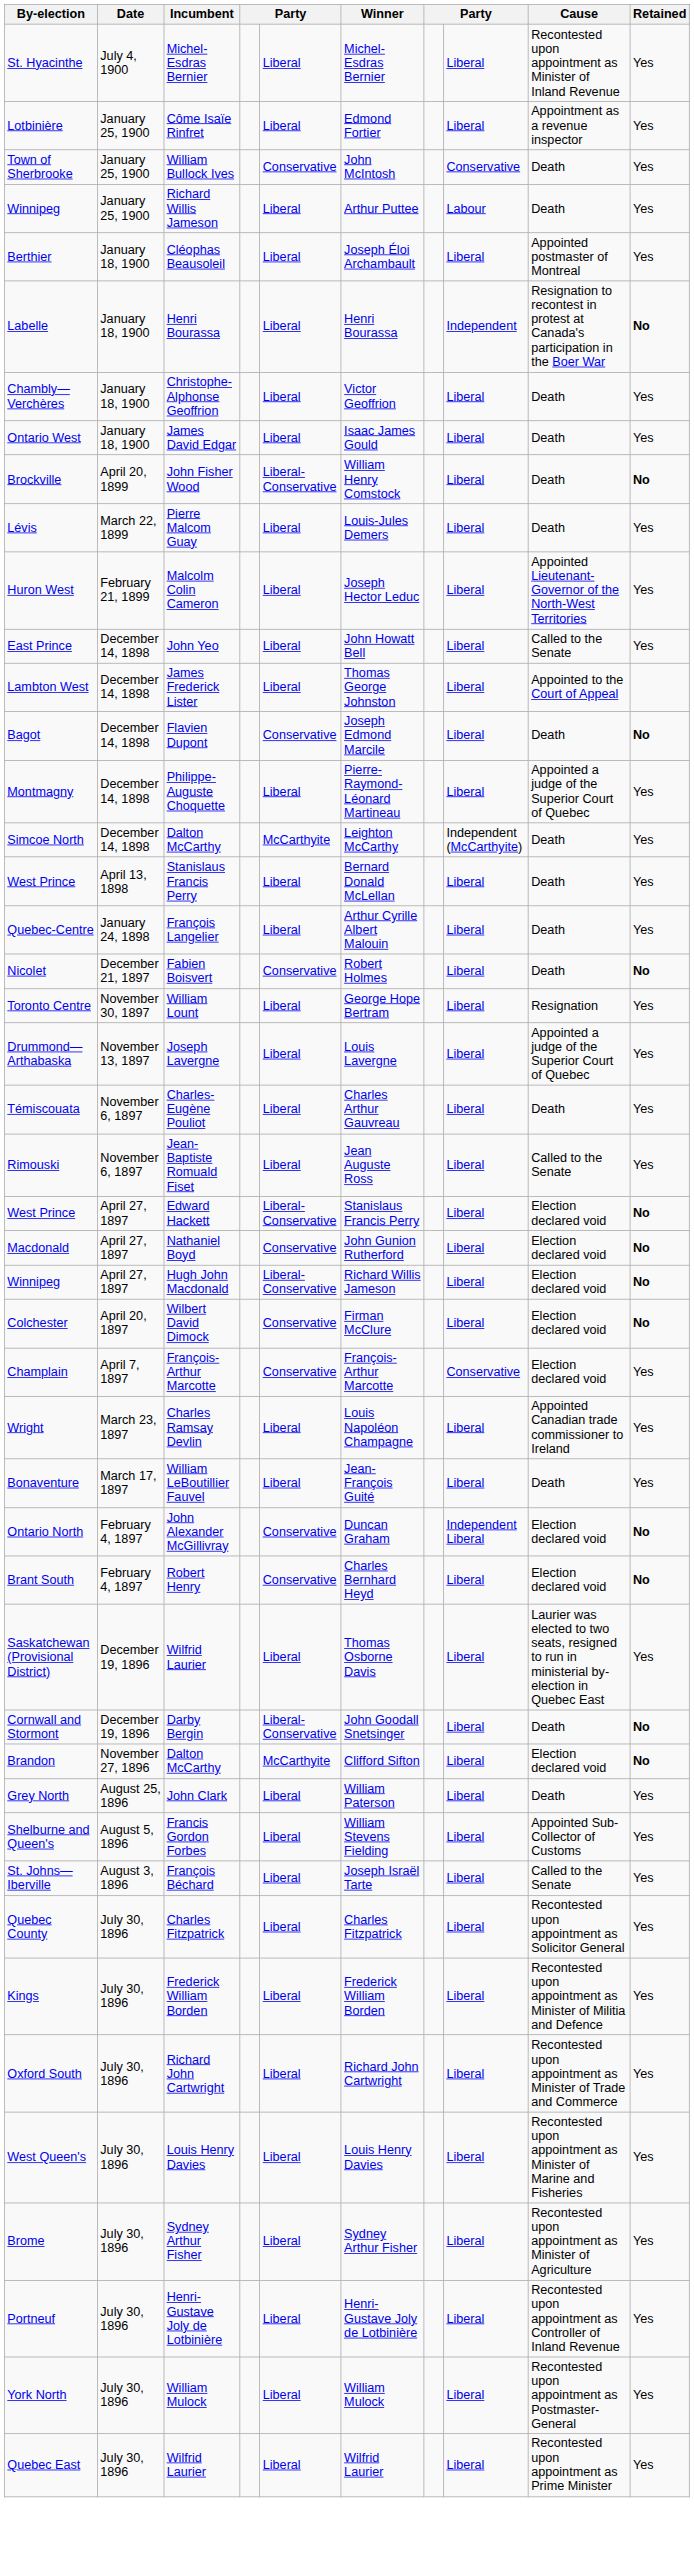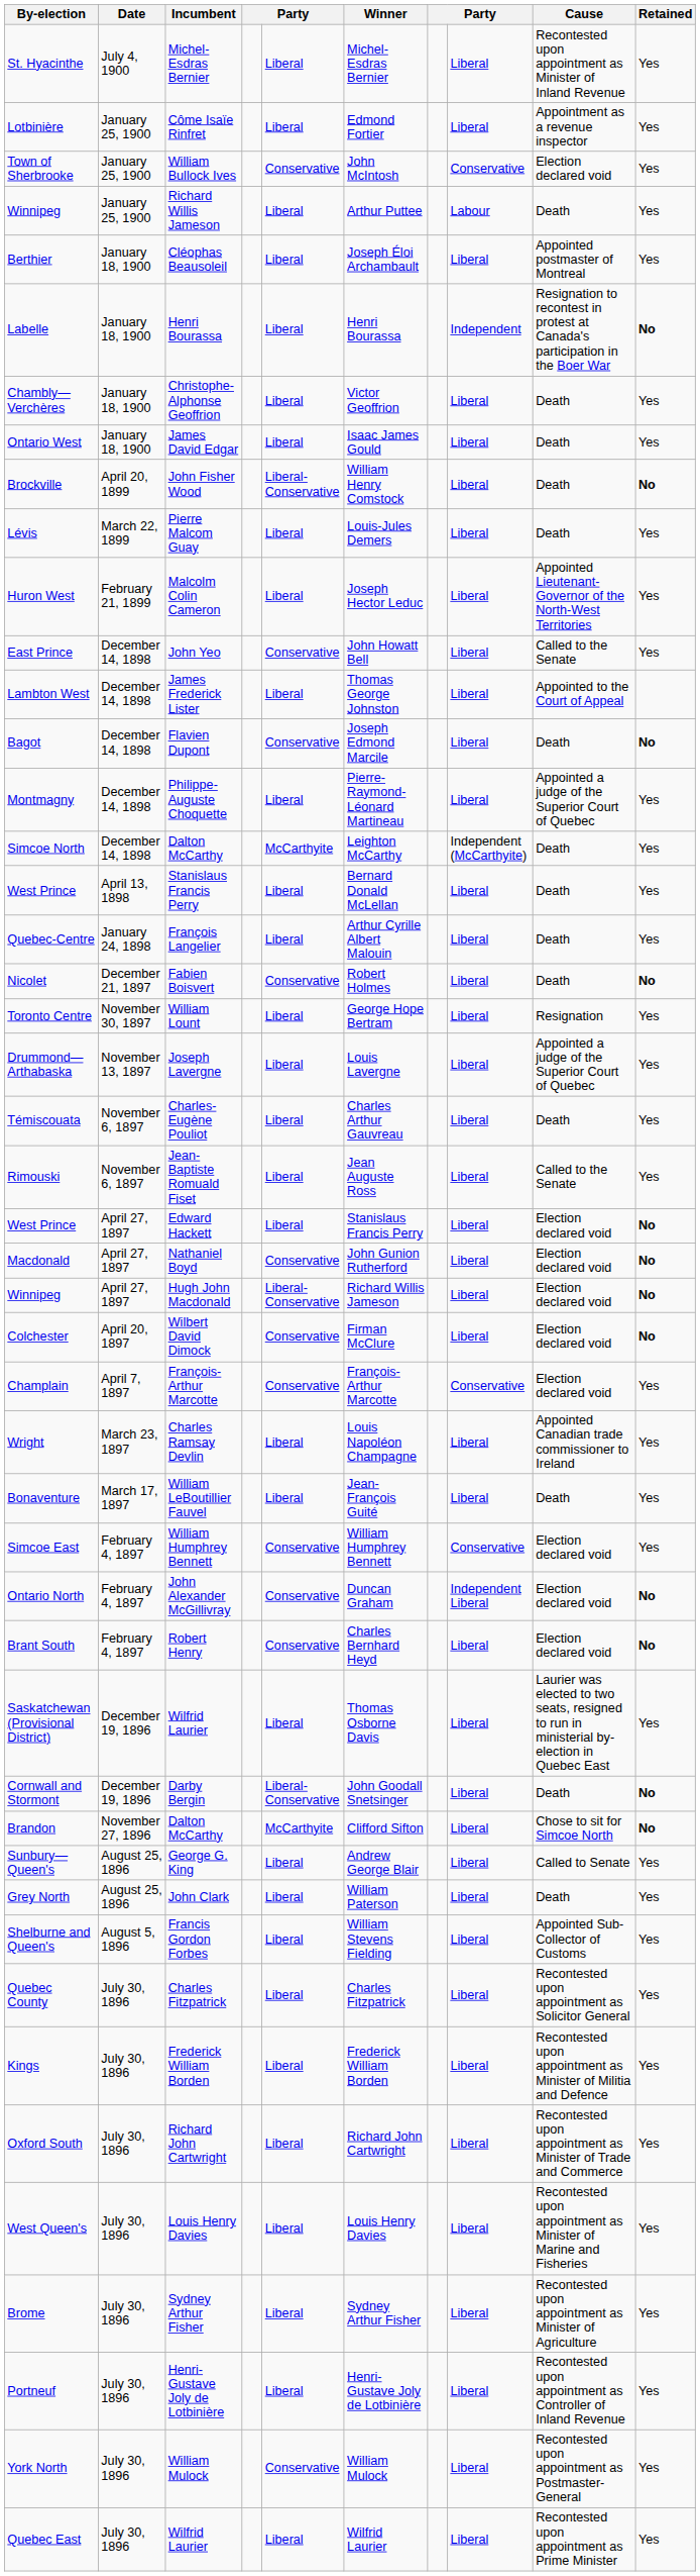 <table class="wikitable">
 <tr>
 <th>By-election</th>
 <th>Date</th>
 <th>Incumbent</th>
 <th colspan=2>Party</th>
 <th>Winner</th>
 <th colspan=2>Party</th>
 <th>Cause</th>
 <th>Retained</th>
 </tr>
 <tr>
 <td><a href='#'>St. Hyacinthe</a></td>
 <td>July 4, 1900</td>
 <td><a href='#'>Michel-Esdras Bernier</a></td>
 <td>    </td>
 <td><a href='#'>Liberal</a></td>
 <td><a href='#'>Michel-Esdras Bernier</a></td>
 <td>    </td>
 <td><a href='#'>Liberal</a></td>
 <td>Recontested upon appointment as Minister of Inland Revenue</td>
 <td>Yes</td>
 </tr>
 <tr>
 <td><a href='#'>Lotbinière</a></td>
 <td>January 25, 1900</td>
 <td><a href='#'>Côme Isaïe Rinfret</a></td>
 <td>    </td>
 <td><a href='#'>Liberal</a></td>
 <td><a href='#'>Edmond Fortier</a></td>
 <td>    </td>
 <td><a href='#'>Liberal</a></td>
 <td>Appointment as a revenue inspector</td>
 <td>Yes</td>
 </tr>
 <tr>
 <td><a href='#'>Town of Sherbrooke</a></td>
 <td>January 25, 1900</td>
 <td><a href='#'>William Bullock Ives</a></td>
 <td>    </td>
 <td><a href='#'>Conservative</a></td>
 <td><a href='#'>John McIntosh</a></td>
 <td>    </td>
 <td><a href='#'>Conservative</a></td>
-<td>Death</td>
+<td>Election declared void</td>
 <td>Yes</td>
 </tr>
 <tr>
 <td><a href='#'>Winnipeg</a></td>
 <td>January 25, 1900</td>
 <td><a href='#'>Richard Willis Jameson</a></td>
 <td>    </td>
 <td><a href='#'>Liberal</a></td>
 <td><a href='#'>Arthur Puttee</a></td>
 <td>    </td>
 <td><a href='#'>Labour</a></td>
 <td>Death</td>
 <td>Yes</td>
 </tr>
 <tr>
 <td><a href='#'>Berthier</a></td>
 <td>January 18, 1900</td>
 <td><a href='#'>Cléophas Beausoleil</a></td>
 <td>    </td>
 <td><a href='#'>Liberal</a></td>
 <td><a href='#'>Joseph Éloi Archambault</a></td>
 <td>    </td>
 <td><a href='#'>Liberal</a></td>
 <td>Appointed postmaster of Montreal</td>
 <td>Yes</td>
 </tr>
 <tr>
 <td><a href='#'>Labelle</a></td>
 <td>January 18, 1900</td>
 <td><a href='#'>Henri Bourassa</a></td>
 <td>    </td>
 <td><a href='#'>Liberal</a></td>
 <td><a href='#'>Henri Bourassa</a></td>
 <td>    </td>
 <td><a href='#'>Independent</a></td>
 <td>Resignation to recontest in protest at Canada's participation in the <a href='#'>Boer War</a></td>
 <td><strong>No</strong></td>
 </tr>
 <tr>
 <td><a href='#'>Chambly—Verchères</a></td>
 <td>January 18, 1900</td>
 <td><a href='#'>Christophe-Alphonse Geoffrion</a></td>
 <td>    </td>
 <td><a href='#'>Liberal</a></td>
 <td><a href='#'>Victor Geoffrion</a></td>
 <td>    </td>
 <td><a href='#'>Liberal</a></td>
 <td>Death</td>
 <td>Yes</td>
 </tr>
 <tr>
 <td><a href='#'>Ontario West</a></td>
 <td>January 18, 1900</td>
 <td><a href='#'>James David Edgar</a></td>
 <td>    </td>
 <td><a href='#'>Liberal</a></td>
 <td><a href='#'>Isaac James Gould</a></td>
 <td>    </td>
 <td><a href='#'>Liberal</a></td>
 <td>Death</td>
 <td>Yes</td>
 </tr>
 <tr>
 <td><a href='#'>Brockville</a></td>
 <td>April 20, 1899</td>
 <td><a href='#'>John Fisher Wood</a></td>
 <td>    </td>
 <td><a href='#'>Liberal-Conservative</a></td>
 <td><a href='#'>William Henry Comstock</a></td>
 <td>    </td>
 <td><a href='#'>Liberal</a></td>
 <td>Death</td>
 <td><strong>No</strong></td>
 </tr>
 <tr>
 <td><a href='#'>Lévis</a></td>
 <td>March 22, 1899</td>
 <td><a href='#'>Pierre Malcom Guay</a></td>
 <td>    </td>
 <td><a href='#'>Liberal</a></td>
 <td><a href='#'>Louis-Jules Demers</a></td>
 <td>    </td>
 <td><a href='#'>Liberal</a></td>
 <td>Death</td>
 <td>Yes</td>
 </tr>
 <tr>
 <td><a href='#'>Huron West</a></td>
 <td>February 21, 1899</td>
 <td><a href='#'>Malcolm Colin Cameron</a></td>
 <td>    </td>
 <td><a href='#'>Liberal</a></td>
 <td><a href='#'>Joseph Hector Leduc</a></td>
 <td>    </td>
 <td><a href='#'>Liberal</a></td>
 <td>Appointed <a href='#'>Lieutenant-Governor of the North-West Territories</a></td>
 <td>Yes</td>
 </tr>
 <tr>
 <td><a href='#'>East Prince</a></td>
 <td>December 14, 1898</td>
 <td><a href='#'>John Yeo</a></td>
 <td>    </td>
-<td><a href='#'>Liberal</a></td>
+<td><a href='#'>Conservative</a></td>
 <td><a href='#'>John Howatt Bell</a></td>
 <td>    </td>
 <td><a href='#'>Liberal</a></td>
 <td>Called to the Senate</td>
 <td>Yes</td>
 </tr>
 <tr>
 <td><a href='#'>Lambton West</a></td>
 <td>December 14, 1898</td>
 <td><a href='#'>James Frederick Lister</a></td>
 <td>    </td>
 <td><a href='#'>Liberal</a></td>
 <td><a href='#'>Thomas George Johnston</a></td>
 <td>    </td>
 <td><a href='#'>Liberal</a></td>
 <td>Appointed to the <a href='#'>Court of Appeal</a></td>
 </tr>
 <tr>
 <td><a href='#'>Bagot</a></td>
 <td>December 14, 1898</td>
 <td><a href='#'>Flavien Dupont</a></td>
 <td>    </td>
 <td><a href='#'>Conservative</a></td>
 <td><a href='#'>Joseph Edmond Marcile</a></td>
 <td>    </td>
 <td><a href='#'>Liberal</a></td>
 <td>Death</td>
 <td><strong>No</strong></td>
 </tr>
 <tr>
 <td><a href='#'>Montmagny</a></td>
 <td>December 14, 1898</td>
 <td><a href='#'>Philippe-Auguste Choquette</a></td>
 <td>    </td>
 <td><a href='#'>Liberal</a></td>
 <td><a href='#'>Pierre-Raymond-Léonard Martineau</a></td>
 <td>    </td>
 <td><a href='#'>Liberal</a></td>
 <td>Appointed a judge of the Superior Court of Quebec</td>
 <td>Yes</td>
 </tr>
 <tr>
 <td><a href='#'>Simcoe North</a></td>
 <td>December 14, 1898</td>
 <td><a href='#'>Dalton McCarthy</a></td>
 <td>    </td>
 <td><a href='#'>McCarthyite</a></td>
 <td><a href='#'>Leighton McCarthy</a></td>
 <td>    </td>
 <td>Independent (<a href='#'>McCarthyite</a>)</td>
 <td>Death</td>
 <td>Yes</td>
 </tr>
 <tr>
 <td><a href='#'>West Prince</a></td>
 <td>April 13, 1898</td>
 <td><a href='#'>Stanislaus Francis Perry</a></td>
 <td>    </td>
 <td><a href='#'>Liberal</a></td>
 <td><a href='#'>Bernard Donald McLellan</a></td>
 <td>    </td>
 <td><a href='#'>Liberal</a></td>
 <td>Death</td>
 <td>Yes</td>
 </tr>
 <tr>
 <td><a href='#'>Quebec-Centre</a></td>
 <td>January 24, 1898</td>
 <td><a href='#'>François Langelier</a></td>
 <td>    </td>
 <td><a href='#'>Liberal</a></td>
 <td><a href='#'>Arthur Cyrille Albert Malouin</a></td>
 <td>    </td>
 <td><a href='#'>Liberal</a></td>
 <td>Death</td>
 <td>Yes</td>
 </tr>
 <tr>
 <td><a href='#'>Nicolet</a></td>
 <td>December 21, 1897</td>
 <td><a href='#'>Fabien Boisvert</a></td>
 <td>    </td>
 <td><a href='#'>Conservative</a></td>
 <td><a href='#'>Robert Holmes</a></td>
 <td>    </td>
 <td><a href='#'>Liberal</a></td>
 <td>Death</td>
 <td><strong>No</strong></td>
 </tr>
 <tr>
 <td><a href='#'>Toronto Centre</a></td>
 <td>November 30, 1897</td>
 <td><a href='#'>William Lount</a></td>
 <td>    </td>
 <td><a href='#'>Liberal</a></td>
 <td><a href='#'>George Hope Bertram</a></td>
 <td>    </td>
 <td><a href='#'>Liberal</a></td>
 <td>Resignation</td>
 <td>Yes</td>
 </tr>
 <tr>
 <td><a href='#'>Drummond—Arthabaska</a></td>
 <td>November 13, 1897</td>
 <td><a href='#'>Joseph Lavergne</a></td>
 <td>    </td>
 <td><a href='#'>Liberal</a></td>
 <td><a href='#'>Louis Lavergne</a></td>
 <td>    </td>
 <td><a href='#'>Liberal</a></td>
 <td>Appointed a judge of the Superior Court of Quebec</td>
 <td>Yes</td>
 </tr>
 <tr>
 <td><a href='#'>Témiscouata</a></td>
 <td>November 6, 1897</td>
 <td><a href='#'>Charles-Eugène Pouliot</a></td>
 <td>    </td>
 <td><a href='#'>Liberal</a></td>
 <td><a href='#'>Charles Arthur Gauvreau</a></td>
 <td>    </td>
 <td><a href='#'>Liberal</a></td>
 <td>Death</td>
 <td>Yes</td>
 </tr>
 <tr>
 <td><a href='#'>Rimouski</a></td>
 <td>November 6, 1897</td>
 <td><a href='#'>Jean-Baptiste Romuald Fiset</a></td>
 <td>    </td>
 <td><a href='#'>Liberal</a></td>
 <td><a href='#'>Jean Auguste Ross</a></td>
 <td>    </td>
 <td><a href='#'>Liberal</a></td>
 <td>Called to the Senate</td>
 <td>Yes</td>
 </tr>
 <tr>
 <td><a href='#'>West Prince</a></td>
 <td>April 27, 1897</td>
 <td><a href='#'>Edward Hackett</a></td>
 <td>    </td>
-<td><a href='#'>Liberal-Conservative</a></td>
+<td><a href='#'>Liberal</a></td>
 <td><a href='#'>Stanislaus Francis Perry</a></td>
 <td>    </td>
 <td><a href='#'>Liberal</a></td>
 <td>Election declared void</td>
 <td><strong>No</strong></td>
 </tr>
 <tr>
 <td><a href='#'>Macdonald</a></td>
 <td>April 27, 1897</td>
 <td><a href='#'>Nathaniel Boyd</a></td>
 <td>    </td>
 <td><a href='#'>Conservative</a></td>
 <td><a href='#'>John Gunion Rutherford</a></td>
 <td>    </td>
 <td><a href='#'>Liberal</a></td>
 <td>Election declared void</td>
 <td><strong>No</strong></td>
 </tr>
 <tr>
 <td><a href='#'>Winnipeg</a></td>
 <td>April 27, 1897</td>
 <td><a href='#'>Hugh John Macdonald</a></td>
 <td>    </td>
 <td><a href='#'>Liberal-Conservative</a></td>
 <td><a href='#'>Richard Willis Jameson</a></td>
 <td>    </td>
 <td><a href='#'>Liberal</a></td>
 <td>Election declared void</td>
 <td><strong>No</strong></td>
 </tr>
 <tr>
 <td><a href='#'>Colchester</a></td>
 <td>April 20, 1897</td>
 <td><a href='#'>Wilbert David Dimock</a></td>
 <td>    </td>
 <td><a href='#'>Conservative</a></td>
 <td><a href='#'>Firman McClure</a></td>
 <td>    </td>
 <td><a href='#'>Liberal</a></td>
 <td>Election declared void</td>
 <td><strong>No</strong></td>
 </tr>
 <tr>
 <td><a href='#'>Champlain</a></td>
 <td>April 7, 1897</td>
 <td><a href='#'>François-Arthur Marcotte</a></td>
 <td>    </td>
 <td><a href='#'>Conservative</a></td>
 <td><a href='#'>François-Arthur Marcotte</a></td>
 <td>    </td>
 <td><a href='#'>Conservative</a></td>
 <td>Election declared void</td>
 <td>Yes</td>
 </tr>
 <tr>
 <td><a href='#'>Wright</a></td>
 <td>March 23, 1897</td>
 <td><a href='#'>Charles Ramsay Devlin</a></td>
 <td>    </td>
 <td><a href='#'>Liberal</a></td>
 <td><a href='#'>Louis Napoléon Champagne</a></td>
 <td>    </td>
 <td><a href='#'>Liberal</a></td>
 <td>Appointed Canadian trade commissioner to Ireland</td>
 <td>Yes</td>
 </tr>
 <tr>
 <td><a href='#'>Bonaventure</a></td>
 <td>March 17, 1897</td>
 <td><a href='#'>William LeBoutillier Fauvel</a></td>
 <td>    </td>
 <td><a href='#'>Liberal</a></td>
 <td><a href='#'>Jean-François Guité</a></td>
 <td>    </td>
 <td><a href='#'>Liberal</a></td>
 <td>Death</td>
 <td>Yes</td>
 </tr>
 <tr>
+<td><a href='#'>Simcoe East</a></td>
+<td>February 4, 1897</td>
+<td><a href='#'>William Humphrey Bennett</a></td>
+<td>    </td>
+<td><a href='#'>Conservative</a></td>
+<td><a href='#'>William Humphrey Bennett</a></td>
+<td>    </td>
+<td><a href='#'>Conservative</a></td>
+<td>Election declared void</td>
+<td>Yes</td>
+</tr>
+<tr>
 <td><a href='#'>Ontario North</a></td>
 <td>February 4, 1897</td>
 <td><a href='#'>John Alexander McGillivray</a></td>
 <td>    </td>
 <td><a href='#'>Conservative</a></td>
 <td><a href='#'>Duncan Graham</a></td>
 <td>    </td>
 <td><a href='#'>Independent Liberal</a></td>
 <td>Election declared void</td>
 <td><strong>No</strong></td>
 </tr>
 <tr>
 <td><a href='#'>Brant South</a></td>
 <td>February 4, 1897</td>
 <td><a href='#'>Robert Henry</a></td>
 <td>    </td>
 <td><a href='#'>Conservative</a></td>
 <td><a href='#'>Charles Bernhard Heyd</a></td>
 <td>    </td>
 <td><a href='#'>Liberal</a></td>
 <td>Election declared void</td>
 <td><strong>No</strong></td>
 </tr>
 <tr>
 <td><a href='#'>Saskatchewan (Provisional District)</a></td>
 <td>December 19, 1896</td>
 <td><a href='#'>Wilfrid Laurier</a></td>
 <td>    </td>
 <td><a href='#'>Liberal</a></td>
 <td><a href='#'>Thomas Osborne Davis</a></td>
 <td>    </td>
 <td><a href='#'>Liberal</a></td>
 <td>Laurier was elected to two seats, resigned to run in ministerial by-election in Quebec East</td>
 <td>Yes</td>
 </tr>
 <tr>
 <td><a href='#'>Cornwall and Stormont</a></td>
 <td>December 19, 1896</td>
 <td><a href='#'>Darby Bergin</a></td>
 <td>    </td>
 <td><a href='#'>Liberal-Conservative</a></td>
 <td><a href='#'>John Goodall Snetsinger</a></td>
 <td>    </td>
 <td><a href='#'>Liberal</a></td>
 <td>Death</td>
 <td><strong>No</strong></td>
 </tr>
 <tr>
 <td><a href='#'>Brandon</a></td>
 <td>November 27, 1896</td>
 <td><a href='#'>Dalton McCarthy</a></td>
 <td>    </td>
 <td><a href='#'>McCarthyite</a></td>
 <td><a href='#'>Clifford Sifton</a></td>
 <td>    </td>
 <td><a href='#'>Liberal</a></td>
-<td>Election declared void</td>
+<td>Chose to sit for <a href='#'>Simcoe North</a></td>
 <td><strong>No</strong></td>
+</tr>
+<tr>
+<td><a href='#'>Sunbury—Queen's</a></td>
+<td>August 25, 1896</td>
+<td><a href='#'>George G. King</a></td>
+<td>    </td>
+<td><a href='#'>Liberal</a></td>
+<td><a href='#'>Andrew George Blair</a></td>
+<td>    </td>
+<td><a href='#'>Liberal</a></td>
+<td>Called to Senate</td>
+<td>Yes</td>
 </tr>
 <tr>
 <td><a href='#'>Grey North</a></td>
 <td>August 25, 1896</td>
 <td><a href='#'>John Clark</a></td>
 <td>    </td>
 <td><a href='#'>Liberal</a></td>
 <td><a href='#'>William Paterson</a></td>
 <td>    </td>
 <td><a href='#'>Liberal</a></td>
 <td>Death</td>
 <td>Yes</td>
 </tr>
 <tr>
 <td><a href='#'>Shelburne and Queen's</a></td>
 <td>August 5, 1896</td>
 <td><a href='#'>Francis Gordon Forbes</a></td>
 <td>    </td>
 <td><a href='#'>Liberal</a></td>
 <td><a href='#'>William Stevens Fielding</a></td>
 <td>    </td>
 <td><a href='#'>Liberal</a></td>
 <td>Appointed Sub-Collector of Customs</td>
-<td>Yes</td>
-</tr>
-<tr>
-<td><a href='#'>St. Johns—Iberville</a></td>
-<td>August 3, 1896</td>
-<td><a href='#'>François Béchard</a></td>
-<td>    </td>
-<td><a href='#'>Liberal</a></td>
-<td><a href='#'>Joseph Israël Tarte</a></td>
-<td>    </td>
-<td><a href='#'>Liberal</a></td>
-<td>Called to the Senate</td>
 <td>Yes</td>
 </tr>
 <tr>
 <td><a href='#'>Quebec County</a></td>
 <td>July 30, 1896</td>
 <td><a href='#'>Charles Fitzpatrick</a></td>
 <td>    </td>
 <td><a href='#'>Liberal</a></td>
 <td><a href='#'>Charles Fitzpatrick</a></td>
 <td>    </td>
 <td><a href='#'>Liberal</a></td>
 <td>Recontested upon appointment as Solicitor General</td>
 <td>Yes</td>
 </tr>
 <tr>
 <td><a href='#'>Kings</a></td>
 <td>July 30, 1896</td>
 <td><a href='#'>Frederick William Borden</a></td>
 <td>    </td>
 <td><a href='#'>Liberal</a></td>
 <td><a href='#'>Frederick William Borden</a></td>
 <td>    </td>
 <td><a href='#'>Liberal</a></td>
 <td>Recontested upon appointment as Minister of Militia and Defence</td>
 <td>Yes</td>
 </tr>
 <tr>
 <td><a href='#'>Oxford South</a></td>
 <td>July 30, 1896</td>
 <td><a href='#'>Richard John Cartwright</a></td>
 <td>    </td>
 <td><a href='#'>Liberal</a></td>
 <td><a href='#'>Richard John Cartwright</a></td>
 <td>    </td>
 <td><a href='#'>Liberal</a></td>
 <td>Recontested upon appointment as Minister of Trade and Commerce</td>
 <td>Yes</td>
 </tr>
 <tr>
 <td><a href='#'>West Queen's</a></td>
 <td>July 30, 1896</td>
 <td><a href='#'>Louis Henry Davies</a></td>
 <td>    </td>
 <td><a href='#'>Liberal</a></td>
 <td><a href='#'>Louis Henry Davies</a></td>
 <td>    </td>
 <td><a href='#'>Liberal</a></td>
 <td>Recontested upon appointment as Minister of Marine and Fisheries</td>
 <td>Yes</td>
 </tr>
 <tr>
 <td><a href='#'>Brome</a></td>
 <td>July 30, 1896</td>
 <td><a href='#'>Sydney Arthur Fisher</a></td>
 <td>    </td>
 <td><a href='#'>Liberal</a></td>
 <td><a href='#'>Sydney Arthur Fisher</a></td>
 <td>    </td>
 <td><a href='#'>Liberal</a></td>
 <td>Recontested upon appointment as Minister of Agriculture</td>
 <td>Yes</td>
 </tr>
 <tr>
 <td><a href='#'>Portneuf</a></td>
 <td>July 30, 1896</td>
 <td><a href='#'>Henri-Gustave Joly de Lotbinière</a></td>
 <td>    </td>
 <td><a href='#'>Liberal</a></td>
 <td><a href='#'>Henri-Gustave Joly de Lotbinière</a></td>
 <td>    </td>
 <td><a href='#'>Liberal</a></td>
 <td>Recontested upon appointment as Controller of Inland Revenue</td>
 <td>Yes</td>
 </tr>
 <tr>
 <td><a href='#'>York North</a></td>
 <td>July 30, 1896</td>
 <td><a href='#'>William Mulock</a></td>
 <td>    </td>
-<td><a href='#'>Liberal</a></td>
+<td><a href='#'>Conservative</a></td>
 <td><a href='#'>William Mulock</a></td>
 <td>    </td>
 <td><a href='#'>Liberal</a></td>
 <td>Recontested upon appointment as Postmaster-General</td>
 <td>Yes</td>
 </tr>
 <tr>
 <td><a href='#'>Quebec East</a></td>
 <td>July 30, 1896</td>
 <td><a href='#'>Wilfrid Laurier</a></td>
 <td>    </td>
 <td><a href='#'>Liberal</a></td>
 <td><a href='#'>Wilfrid Laurier</a></td>
 <td>    </td>
 <td><a href='#'>Liberal</a></td>
 <td>Recontested upon appointment as Prime Minister</td>
 <td>Yes</td>
 </tr>
 </table>
